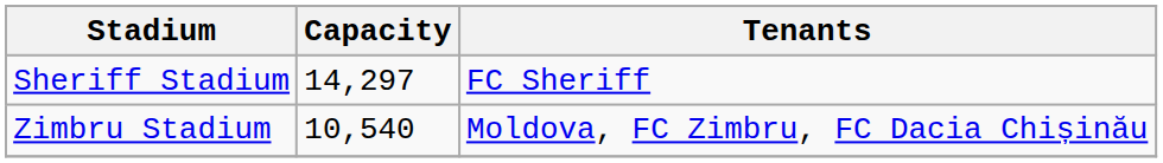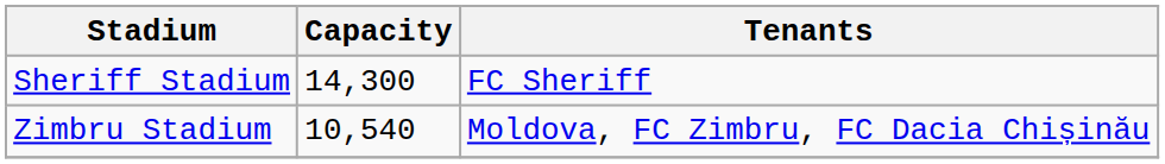 <table class="wikitable sortable">
 <tr>
 <th>Stadium</th>
 <th>Capacity</th>
 <th>Tenants</th>
 </tr>
 <tr>
 <td><a href='#'>Sheriff Stadium</a></td>
-<td>14,297</td>
+<td>14,300</td>
 <td><a href='#'>FC Sheriff</a></td>
 </tr>
 <tr>
 <td><a href='#'>Zimbru Stadium</a></td>
 <td>10,540</td>
 <td><a href='#'>Moldova</a>, <a href='#'>FC Zimbru</a>, <a href='#'>FC Dacia Chișinău</a></td>
 </tr>
 <tr>
 </tr>
 </table>
